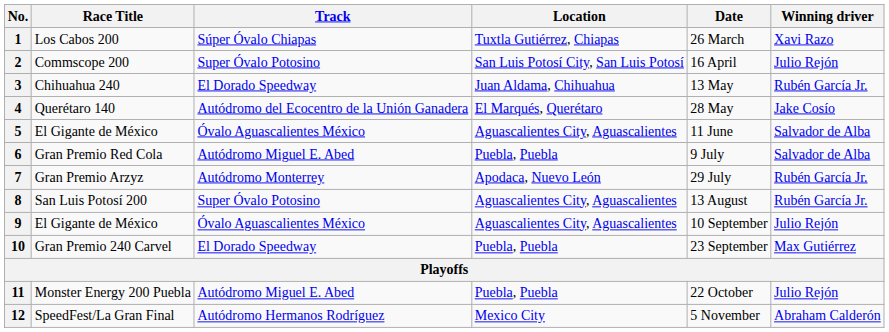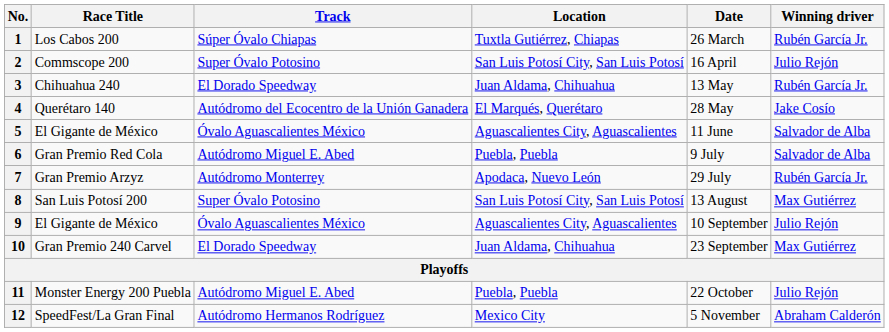 <table class="wikitable" style="font-size:95%">
 <tr>
 <th>No.</th>
 <th>Race Title</th>
 <th><a href='#'>Track</a></th>
 <th>Location</th>
 <th>Date</th>
 <th>Winning driver</th>
 </tr>
 <tr>
 <th>1</th>
 <td>Los Cabos 200</td>
 <td><a href='#'>Súper Óvalo Chiapas</a></td>
 <td><a href='#'>Tuxtla Gutiérrez</a>, <a href='#'>Chiapas</a></td>
 <td>26 March</td>
-<td><a href='#'>Xavi Razo</a></td>
+<td><a href='#'>Rubén García Jr.</a></td>
 </tr>
 <tr>
 <th>2</th>
 <td>Commscope 200</td>
 <td><a href='#'>Super Óvalo Potosino</a></td>
 <td><a href='#'>San Luis Potosí City</a>, <a href='#'>San Luis Potosí</a></td>
 <td>16 April</td>
 <td><a href='#'>Julio Rejón</a></td>
 </tr>
 <tr>
 <th>3</th>
 <td>Chihuahua 240</td>
 <td><a href='#'>El Dorado Speedway</a></td>
 <td><a href='#'>Juan Aldama</a>, <a href='#'>Chihuahua</a></td>
 <td>13 May</td>
 <td><a href='#'>Rubén García Jr.</a></td>
 </tr>
 <tr>
 <th>4</th>
 <td>Querétaro 140</td>
 <td><a href='#'>Autódromo del Ecocentro de la Unión Ganadera</a></td>
 <td><a href='#'>El Marqués</a>, <a href='#'>Querétaro</a></td>
 <td>28 May</td>
 <td><a href='#'>Jake Cosío</a></td>
 </tr>
 <tr>
 <th>5</th>
 <td>El Gigante de México</td>
 <td><a href='#'>Óvalo Aguascalientes México</a></td>
 <td><a href='#'>Aguascalientes City</a>, <a href='#'>Aguascalientes</a></td>
 <td>11 June</td>
 <td><a href='#'>Salvador de Alba</a></td>
 </tr>
 <tr>
 <th>6</th>
 <td>Gran Premio Red Cola</td>
 <td><a href='#'>Autódromo Miguel E. Abed</a></td>
 <td><a href='#'>Puebla</a>, <a href='#'>Puebla</a></td>
 <td>9 July</td>
 <td><a href='#'>Salvador de Alba</a></td>
 </tr>
 <tr>
 <th>7</th>
 <td>Gran Premio Arzyz</td>
 <td><a href='#'>Autódromo Monterrey</a></td>
 <td><a href='#'>Apodaca</a>, <a href='#'>Nuevo León</a></td>
 <td>29 July</td>
 <td><a href='#'>Rubén García Jr.</a></td>
 </tr>
 <tr>
 <th>8</th>
 <td>San Luis Potosí 200</td>
 <td><a href='#'>Super Óvalo Potosino</a></td>
-<td><a href='#'>Aguascalientes City</a>, <a href='#'>Aguascalientes</a></td>
+<td><a href='#'>San Luis Potosí City</a>, <a href='#'>San Luis Potosí</a></td>
 <td>13 August</td>
-<td><a href='#'>Rubén García Jr.</a></td>
+<td><a href='#'>Max Gutiérrez</a></td>
 </tr>
 <tr>
 <th>9</th>
 <td>El Gigante de México</td>
 <td><a href='#'>Óvalo Aguascalientes México</a></td>
 <td><a href='#'>Aguascalientes City</a>, <a href='#'>Aguascalientes</a></td>
 <td>10 September</td>
 <td><a href='#'>Julio Rejón</a></td>
 </tr>
 <tr>
 <th>10</th>
 <td>Gran Premio 240 Carvel</td>
 <td><a href='#'>El Dorado Speedway</a></td>
-<td><a href='#'>Puebla</a>, <a href='#'>Puebla</a></td>
+<td><a href='#'>Juan Aldama</a>, <a href='#'>Chihuahua</a></td>
 <td>23 September</td>
 <td><a href='#'>Max Gutiérrez</a></td>
 </tr>
 <tr>
 <th colspan="6">Playoffs</th>
 </tr>
 <tr>
 <th>11</th>
 <td>Monster Energy 200 Puebla</td>
 <td><a href='#'>Autódromo Miguel E. Abed</a></td>
 <td><a href='#'>Puebla</a>, <a href='#'>Puebla</a></td>
 <td>22 October</td>
 <td><a href='#'>Julio Rejón</a></td>
 </tr>
 <tr>
 <th>12</th>
 <td>SpeedFest/La Gran Final</td>
 <td><a href='#'>Autódromo Hermanos Rodríguez</a></td>
 <td><a href='#'>Mexico City</a></td>
 <td>5 November</td>
 <td><a href='#'>Abraham Calderón</a></td>
 </tr>
 </table>
